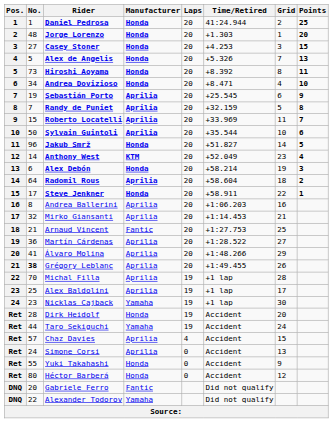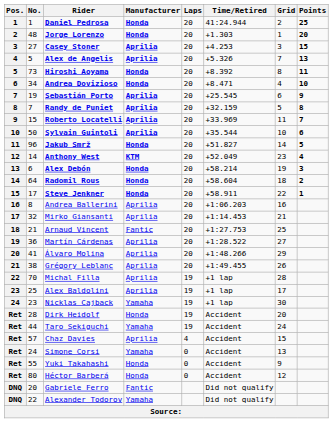 <table class="wikitable" style="font-size: 95%;">
 <tr>
 <th>Pos.</th>
 <th>No.</th>
 <th>Rider</th>
 <th>Manufacturer</th>
 <th>Laps</th>
 <th>Time/Retired</th>
 <th>Grid</th>
 <th>Points</th>
 </tr>
 <tr>
 <th>1</th>
 <td>1</td>
 <td> <strong><a href='#'>Daniel Pedrosa</a></strong></td>
 <td><strong><a href='#'>Honda</a></strong></td>
 <td>20</td>
 <td>41:24.944</td>
 <td>2</td>
 <td><strong>25</strong></td>
 </tr>
 <tr>
 <th>2</th>
 <td>48</td>
 <td> <strong><a href='#'>Jorge Lorenzo</a></strong></td>
 <td><strong><a href='#'>Honda</a></strong></td>
 <td>20</td>
 <td>+1.303</td>
 <td>1</td>
 <td><strong>20</strong></td>
 </tr>
 <tr>
 <th>3</th>
 <td>27</td>
 <td> <strong><a href='#'>Casey Stoner</a></strong></td>
-<td><strong><a href='#'>Honda</a></strong></td>
+<td><strong><a href='#'>Aprilia</a></strong></td>
 <td>20</td>
 <td>+4.253</td>
 <td>3</td>
 <td><strong>15</strong></td>
 </tr>
 <tr>
 <th>4</th>
 <td>5</td>
 <td> <strong><a href='#'>Alex de Angelis</a></strong></td>
-<td><strong><a href='#'>Honda</a></strong></td>
+<td><strong><a href='#'>Aprilia</a></strong></td>
 <td>20</td>
 <td>+5.326</td>
 <td>7</td>
 <td><strong>13</strong></td>
 </tr>
 <tr>
 <th>5</th>
 <td>73</td>
 <td> <strong><a href='#'>Hiroshi Aoyama</a></strong></td>
 <td><strong><a href='#'>Honda</a></strong></td>
 <td>20</td>
 <td>+8.392</td>
 <td>8</td>
 <td><strong>11</strong></td>
 </tr>
 <tr>
 <th>6</th>
 <td>34</td>
 <td> <strong><a href='#'>Andrea Dovizioso</a></strong></td>
 <td><strong><a href='#'>Honda</a></strong></td>
 <td>20</td>
 <td>+8.471</td>
 <td>4</td>
 <td><strong>10</strong></td>
 </tr>
 <tr>
 <th>7</th>
 <td>19</td>
 <td> <strong><a href='#'>Sebastián Porto</a></strong></td>
 <td><strong><a href='#'>Aprilia</a></strong></td>
 <td>20</td>
 <td>+25.545</td>
 <td>6</td>
 <td><strong>9</strong></td>
 </tr>
 <tr>
 <th>8</th>
 <td>7</td>
 <td> <strong><a href='#'>Randy de Puniet</a></strong></td>
 <td><strong><a href='#'>Aprilia</a></strong></td>
 <td>20</td>
 <td>+32.159</td>
 <td>5</td>
 <td><strong>8</strong></td>
 </tr>
 <tr>
 <th>9</th>
 <td>15</td>
 <td> <strong><a href='#'>Roberto Locatelli</a></strong></td>
 <td><strong><a href='#'>Aprilia</a></strong></td>
 <td>20</td>
 <td>+33.969</td>
 <td>11</td>
 <td><strong>7</strong></td>
 </tr>
 <tr>
 <th>10</th>
 <td>50</td>
 <td> <strong><a href='#'>Sylvain Guintoli</a></strong></td>
 <td><strong><a href='#'>Aprilia</a></strong></td>
 <td>20</td>
 <td>+35.544</td>
 <td>10</td>
 <td><strong>6</strong></td>
 </tr>
 <tr>
 <th>11</th>
 <td>96</td>
 <td> <strong><a href='#'>Jakub Smrž</a></strong></td>
 <td><strong><a href='#'>Honda</a></strong></td>
 <td>20</td>
 <td>+51.827</td>
 <td>14</td>
 <td><strong>5</strong></td>
 </tr>
 <tr>
 <th>12</th>
 <td>14</td>
 <td> <strong><a href='#'>Anthony West</a></strong></td>
 <td><strong><a href='#'>KTM</a></strong></td>
 <td>20</td>
 <td>+52.049</td>
 <td>23</td>
 <td><strong>4</strong></td>
 </tr>
 <tr>
 <th>13</th>
 <td>6</td>
 <td> <strong><a href='#'>Alex Debón</a></strong></td>
 <td><strong><a href='#'>Honda</a></strong></td>
 <td>20</td>
 <td>+58.214</td>
 <td>19</td>
 <td><strong>3</strong></td>
 </tr>
 <tr>
 <th>14</th>
 <td>64</td>
 <td> <strong><a href='#'>Radomil Rous</a></strong></td>
-<td><strong><a href='#'>Aprilia</a></strong></td>
+<td><strong><a href='#'>Honda</a></strong></td>
 <td>20</td>
 <td>+58.604</td>
 <td>18</td>
 <td><strong>2</strong></td>
 </tr>
 <tr>
 <th>15</th>
 <td>17</td>
 <td> <strong><a href='#'>Steve Jenkner</a></strong></td>
 <td><strong><a href='#'>Honda</a></strong></td>
 <td>20</td>
 <td>+58.911</td>
 <td>22</td>
 <td><strong>1</strong></td>
 </tr>
 <tr>
 <th>16</th>
 <td>8</td>
 <td> <a href='#'>Andrea Ballerini</a></td>
 <td><a href='#'>Aprilia</a></td>
 <td>20</td>
 <td>+1:06.203</td>
 <td>16</td>
 <td></td>
 </tr>
 <tr>
 <th>17</th>
 <td>32</td>
 <td> <a href='#'>Mirko Giansanti</a></td>
 <td><a href='#'>Aprilia</a></td>
 <td>20</td>
 <td>+1:14.453</td>
 <td>21</td>
 <td></td>
 </tr>
 <tr>
 <th>18</th>
 <td>21</td>
 <td> <a href='#'>Arnaud Vincent</a></td>
 <td><a href='#'>Fantic</a></td>
 <td>20</td>
 <td>+1:27.753</td>
 <td>25</td>
 <td></td>
 </tr>
 <tr>
 <th>19</th>
 <td>36</td>
 <td> <a href='#'>Martín Cárdenas</a></td>
 <td><a href='#'>Aprilia</a></td>
 <td>20</td>
 <td>+1:28.522</td>
 <td>27</td>
 <td></td>
 </tr>
 <tr>
 <th>20</th>
 <td>41</td>
 <td> <a href='#'>Álvaro Molina</a></td>
 <td><a href='#'>Aprilia</a></td>
 <td>20</td>
 <td>+1:48.266</td>
 <td>29</td>
 <td></td>
 </tr>
 <tr>
 <th>21</th>
-<td><strong>38</strong></td>
+<td>38</td>
 <td> <a href='#'>Grégory Leblanc</a></td>
 <td><a href='#'>Aprilia</a></td>
 <td>20</td>
 <td>+1:49.455</td>
 <td>26</td>
 <td></td>
 </tr>
 <tr>
 <th>22</th>
 <td>70</td>
 <td> <a href='#'>Michal Filla</a></td>
 <td><a href='#'>Aprilia</a></td>
 <td>19</td>
 <td>+1 lap</td>
 <td>28</td>
 <td></td>
 </tr>
 <tr>
 <th>23</th>
 <td>25</td>
 <td> <a href='#'>Alex Baldolini</a></td>
 <td><a href='#'>Aprilia</a></td>
 <td>19</td>
 <td>+1 lap</td>
 <td>17</td>
 <td></td>
 </tr>
 <tr>
 <th>24</th>
 <td>23</td>
 <td> <a href='#'>Nicklas Cajback</a></td>
 <td><a href='#'>Yamaha</a></td>
 <td>19</td>
 <td>+1 lap</td>
 <td>30</td>
 <td></td>
 </tr>
 <tr>
 <th>Ret</th>
 <td>28</td>
 <td> <a href='#'>Dirk Heidolf</a></td>
 <td><a href='#'>Honda</a></td>
 <td>19</td>
 <td>Accident</td>
 <td>20</td>
 <td></td>
 </tr>
 <tr>
 <th>Ret</th>
 <td>44</td>
 <td> <a href='#'>Taro Sekiguchi</a></td>
 <td><a href='#'>Yamaha</a></td>
 <td>19</td>
 <td>Accident</td>
 <td>24</td>
 <td></td>
 </tr>
 <tr>
 <th>Ret</th>
 <td>57</td>
 <td> <a href='#'>Chaz Davies</a></td>
 <td><a href='#'>Aprilia</a></td>
 <td>4</td>
 <td>Accident</td>
 <td>15</td>
 <td></td>
 </tr>
 <tr>
 <th>Ret</th>
 <td>24</td>
 <td> <a href='#'>Simone Corsi</a></td>
-<td><a href='#'>Aprilia</a></td>
+<td><a href='#'>Yamaha</a></td>
 <td>0</td>
 <td>Accident</td>
 <td>13</td>
 <td></td>
 </tr>
 <tr>
 <th>Ret</th>
 <td>55</td>
 <td> <a href='#'>Yuki Takahashi</a></td>
 <td><a href='#'>Honda</a></td>
 <td>0</td>
 <td>Accident</td>
 <td>9</td>
 <td></td>
 </tr>
 <tr>
 <th>Ret</th>
 <td>80</td>
 <td> <a href='#'>Héctor Barberá</a></td>
 <td><a href='#'>Honda</a></td>
 <td>0</td>
 <td>Accident</td>
 <td>12</td>
 <td></td>
 </tr>
 <tr>
 <th>DNQ</th>
 <td>20</td>
 <td> <a href='#'>Gabriele Ferro</a></td>
 <td><a href='#'>Fantic</a></td>
 <td></td>
 <td>Did not qualify</td>
 <td></td>
 <td></td>
 </tr>
 <tr>
 <th>DNQ</th>
 <td>22</td>
 <td> <a href='#'>Alexander Todorov</a></td>
 <td><a href='#'>Yamaha</a></td>
 <td></td>
 <td>Did not qualify</td>
 <td></td>
 <td></td>
 </tr>
 <tr>
 <th colspan=8>Source: </th>
 </tr>
 </table>
